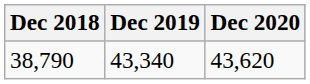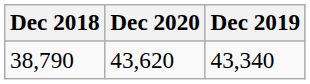 <table class="wikitable">
 <tr>
 <th>Dec 2018</th>
+<th>Dec 2020</th>
 <th>Dec 2019</th>
-<th>Dec 2020</th>
 </tr>
 <tr>
 <td>38,790</td>
+<td>43,620</td>
 <td>43,340</td>
-<td>43,620</td>
 </tr>
 </table>
